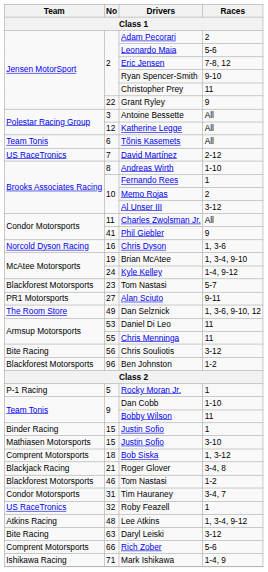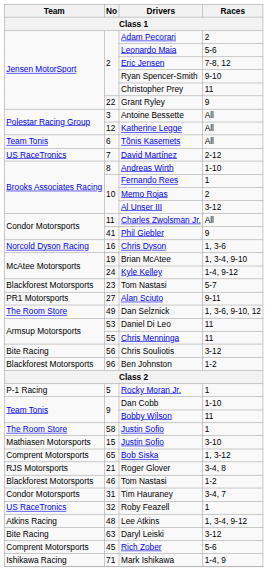 <table class="wikitable" style="font-size: 85%;">
 <tr>
 <th>Team</th>
 <th>No</th>
 <th>Drivers</th>
 <th>Races</th>
 </tr>
 <tr>
 <th colspan=4>Class 1</th>
 </tr>
 <tr>
 <td rowspan=6><a href='#'>Jensen MotorSport</a></td>
 <td rowspan=5>2</td>
 <td> <a href='#'>Adam Pecorari</a></td>
 <td>2</td>
 </tr>
 <tr>
 <td> <a href='#'>Leonardo Maia</a></td>
 <td>5-6</td>
 </tr>
 <tr>
 <td> <a href='#'>Eric Jensen</a></td>
 <td>7-8, 12</td>
 </tr>
 <tr>
 <td> Ryan Spencer-Smith</td>
 <td>9-10</td>
 </tr>
 <tr>
 <td> Christopher Prey</td>
 <td>11</td>
 </tr>
 <tr>
 <td>22</td>
 <td> Grant Ryley</td>
 <td>9</td>
 </tr>
 <tr>
 <td rowspan=2><a href='#'>Polestar Racing Group</a></td>
 <td>3</td>
 <td> Antoine Bessette</td>
 <td>All</td>
 </tr>
 <tr>
 <td>12</td>
 <td> <a href='#'>Katherine Legge</a></td>
 <td>All</td>
 </tr>
 <tr>
 <td><a href='#'>Team Tonis</a></td>
 <td>6</td>
 <td> <a href='#'>Tõnis Kasemets</a></td>
 <td>All</td>
 </tr>
 <tr>
 <td><a href='#'>US RaceTronics</a></td>
 <td>7</td>
 <td> <a href='#'>David Martínez</a></td>
 <td>2-12</td>
 </tr>
 <tr>
 <td rowspan=4><a href='#'>Brooks Associates Racing</a></td>
 <td>8</td>
 <td> <a href='#'>Andreas Wirth</a></td>
 <td>1-10</td>
 </tr>
 <tr>
 <td rowspan=3>10</td>
 <td> <a href='#'>Fernando Rees</a></td>
 <td>1</td>
 </tr>
 <tr>
 <td> <a href='#'>Memo Rojas</a></td>
 <td>2</td>
 </tr>
 <tr>
 <td> <a href='#'>Al Unser III</a></td>
 <td>3-12</td>
 </tr>
 <tr>
 <td rowspan=2>Condor Motorsports</td>
 <td>11</td>
 <td> <a href='#'>Charles Zwolsman Jr.</a></td>
 <td>All</td>
 </tr>
 <tr>
 <td>41</td>
 <td> <a href='#'>Phil Giebler</a></td>
 <td>9</td>
 </tr>
 <tr>
 <td><a href='#'>Norcold Dyson Racing</a></td>
 <td>16</td>
 <td> <a href='#'>Chris Dyson</a></td>
 <td>1, 3-6</td>
 </tr>
 <tr>
 <td rowspan=2>McAtee Motorsports</td>
 <td>19</td>
 <td> Brian McAtee</td>
 <td>1, 3-4, 9-10</td>
 </tr>
 <tr>
 <td>24</td>
 <td> <a href='#'>Kyle Kelley</a></td>
 <td>1-4, 9-12</td>
 </tr>
 <tr>
 <td>Blackforest Motorsports</td>
 <td>23</td>
 <td> Tom Nastasi</td>
 <td>5-7</td>
 </tr>
 <tr>
 <td>PR1 Motorsports</td>
 <td>27</td>
 <td> <a href='#'>Alan Sciuto</a></td>
 <td>9-11</td>
 </tr>
 <tr>
 <td><a href='#'>The Room Store</a></td>
 <td>49</td>
 <td> Dan Selznick</td>
 <td>1, 3-6, 9-10, 12</td>
 </tr>
 <tr>
 <td rowspan=2>Armsup Motorsports</td>
 <td>53</td>
 <td> Daniel Di Leo</td>
 <td>11</td>
 </tr>
 <tr>
 <td>55</td>
 <td> <a href='#'>Chris Menninga</a></td>
 <td>11</td>
 </tr>
 <tr>
 <td>Bite Racing</td>
 <td>56</td>
 <td> Chris Souliotis</td>
 <td>3-12</td>
 </tr>
 <tr>
 <td>Blackforest Motorsports</td>
 <td>96</td>
 <td> Ben Johnston</td>
 <td>1-2</td>
 </tr>
 <tr>
 <th colspan=4>Class 2</th>
 </tr>
 <tr>
 <td>P-1 Racing</td>
 <td>5</td>
 <td> <a href='#'>Rocky Moran Jr.</a></td>
 <td>1</td>
 </tr>
 <tr>
 <td rowspan=2><a href='#'>Team Tonis</a></td>
 <td rowspan=2>9</td>
 <td> Dan Cobb</td>
 <td>1-10</td>
 </tr>
 <tr>
 <td> <a href='#'>Bobby Wilson</a></td>
 <td>11</td>
 </tr>
 <tr>
-<td>Binder Racing</td>
-<td>15</td>
+<td><a href='#'>The Room Store</a></td>
+<td>58</td>
 <td> <a href='#'>Justin Sofio</a></td>
 <td>1</td>
 </tr>
 <tr>
 <td>Mathiasen Motorsports</td>
 <td>15</td>
 <td> <a href='#'>Justin Sofio</a></td>
 <td>3-10</td>
 </tr>
 <tr>
 <td>Comprent Motorsports</td>
-<td>18</td>
+<td>65</td>
 <td> <a href='#'>Bob Siska</a></td>
 <td>1, 3-12</td>
 </tr>
 <tr>
-<td>Blackjack Racing</td>
+<td>RJS Motorsports</td>
 <td>21</td>
 <td> Roger Glover</td>
 <td>3-4, 8</td>
 </tr>
 <tr>
 <td>Blackforest Motorsports</td>
 <td>46</td>
 <td> Tom Nastasi</td>
 <td>1-2</td>
 </tr>
 <tr>
 <td>Condor Motorsports</td>
 <td>31</td>
 <td> Tim Hauraney</td>
 <td>3-4, 7</td>
 </tr>
 <tr>
 <td><a href='#'>US RaceTronics</a></td>
 <td>32</td>
 <td> Roby Feazell</td>
 <td>1</td>
 </tr>
 <tr>
 <td>Atkins Racing</td>
 <td>48</td>
 <td> Lee Atkins</td>
 <td>1, 3-4, 9-12</td>
 </tr>
 <tr>
 <td>Bite Racing</td>
 <td>63</td>
 <td> Daryl Leiski</td>
 <td>3-12</td>
 </tr>
 <tr>
 <td>Comprent Motorsports</td>
-<td>66</td>
+<td>45</td>
 <td> <a href='#'>Rich Zober</a></td>
 <td>5-6</td>
 </tr>
 <tr>
 <td>Ishikawa Racing</td>
 <td>71</td>
 <td> Mark Ishikawa</td>
 <td>1-4, 9</td>
 </tr>
 <tr>
 </tr>
 </table>
